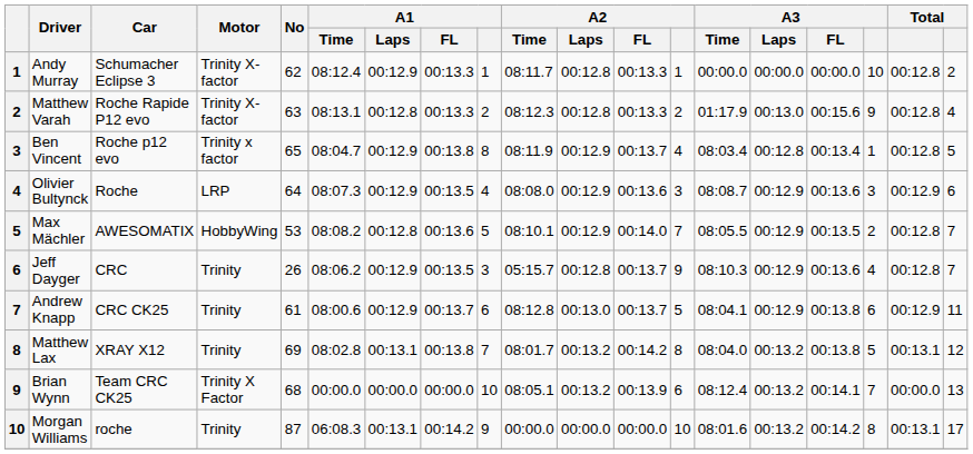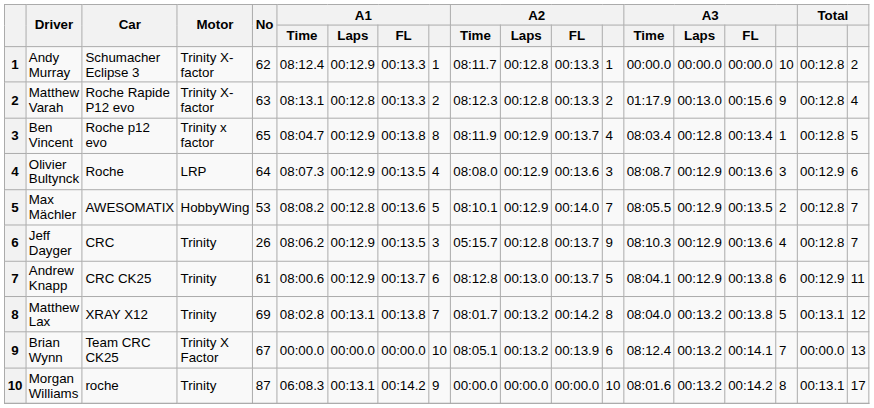 <table class="wikitable" style="font-size: 85%;">
 <tr>
 <th rowspan="2"></th>
 <th rowspan="2">Driver</th>
 <th rowspan="2">Car</th>
 <th rowspan="2">Motor</th>
 <th rowspan="2">No</th>
 <th colspan="4">A1</th>
 <th colspan="4">A2</th>
 <th colspan="4">A3</th>
 <th colspan="2">Total</th>
 </tr>
 <tr>
 <th style="text-align:center;">Time</th>
 <th style="text-align:center;">Laps</th>
 <th style="text-align:center;">FL</th>
 <th style="text-align:center;"></th>
 <th style="text-align:center;">Time</th>
 <th style="text-align:center;">Laps</th>
 <th style="text-align:center;">FL</th>
 <th style="text-align:center;"></th>
 <th style="text-align:center;">Time</th>
 <th style="text-align:center;">Laps</th>
 <th style="text-align:center;">FL</th>
 <th style="text-align:center;"></th>
 <th style="text-align:center;"></th>
 <th style="text-align:center;"></th>
 </tr>
 <tr>
 <th>1</th>
 <td> Andy Murray</td>
 <td>Schumacher Eclipse 3</td>
 <td>Trinity X-factor</td>
 <td>62</td>
 <td>08:12.4</td>
 <td>00:12.9</td>
 <td>00:13.3</td>
 <td>1</td>
 <td>08:11.7</td>
 <td>00:12.8</td>
 <td>00:13.3</td>
 <td>1</td>
 <td>00:00.0</td>
 <td>00:00.0</td>
 <td>00:00.0</td>
 <td>10</td>
 <td>00:12.8</td>
 <td>2</td>
 </tr>
 <tr>
 <th>2</th>
 <td> Matthew Varah</td>
 <td>Roche Rapide P12 evo</td>
 <td>Trinity X-factor</td>
 <td>63</td>
 <td>08:13.1</td>
 <td>00:12.8</td>
 <td>00:13.3</td>
 <td>2</td>
 <td>08:12.3</td>
 <td>00:12.8</td>
 <td>00:13.3</td>
 <td>2</td>
 <td>01:17.9</td>
 <td>00:13.0</td>
 <td>00:15.6</td>
 <td>9</td>
 <td>00:12.8</td>
 <td>4</td>
 </tr>
 <tr>
 <th>3</th>
 <td> Ben Vincent</td>
 <td>Roche p12 evo</td>
 <td>Trinity x factor</td>
 <td>65</td>
 <td>08:04.7</td>
 <td>00:12.9</td>
 <td>00:13.8</td>
 <td>8</td>
 <td>08:11.9</td>
 <td>00:12.9</td>
 <td>00:13.7</td>
 <td>4</td>
 <td>08:03.4</td>
 <td>00:12.8</td>
 <td>00:13.4</td>
 <td>1</td>
 <td>00:12.8</td>
 <td>5</td>
 </tr>
 <tr>
 <th>4</th>
 <td> Olivier Bultynck</td>
 <td>Roche</td>
 <td>LRP</td>
 <td>64</td>
 <td>08:07.3</td>
 <td>00:12.9</td>
 <td>00:13.5</td>
 <td>4</td>
 <td>08:08.0</td>
 <td>00:12.9</td>
 <td>00:13.6</td>
 <td>3</td>
 <td>08:08.7</td>
 <td>00:12.9</td>
 <td>00:13.6</td>
 <td>3</td>
 <td>00:12.9</td>
 <td>6</td>
 </tr>
 <tr>
 <th>5</th>
 <td> Max Mächler</td>
 <td>AWESOMATIX</td>
 <td>HobbyWing</td>
 <td>53</td>
 <td>08:08.2</td>
 <td>00:12.8</td>
 <td>00:13.6</td>
 <td>5</td>
 <td>08:10.1</td>
 <td>00:12.9</td>
 <td>00:14.0</td>
 <td>7</td>
 <td>08:05.5</td>
 <td>00:12.9</td>
 <td>00:13.5</td>
 <td>2</td>
 <td>00:12.8</td>
 <td>7</td>
 </tr>
 <tr>
 <th>6</th>
 <td> Jeff Dayger</td>
 <td>CRC</td>
 <td>Trinity</td>
 <td>26</td>
 <td>08:06.2</td>
 <td>00:12.9</td>
 <td>00:13.5</td>
 <td>3</td>
 <td>05:15.7</td>
 <td>00:12.8</td>
 <td>00:13.7</td>
 <td>9</td>
 <td>08:10.3</td>
 <td>00:12.9</td>
 <td>00:13.6</td>
 <td>4</td>
 <td>00:12.8</td>
 <td>7</td>
 </tr>
 <tr>
 <th>7</th>
 <td> Andrew Knapp</td>
 <td>CRC CK25</td>
 <td>Trinity</td>
 <td>61</td>
 <td>08:00.6</td>
 <td>00:12.9</td>
 <td>00:13.7</td>
 <td>6</td>
 <td>08:12.8</td>
 <td>00:13.0</td>
 <td>00:13.7</td>
 <td>5</td>
 <td>08:04.1</td>
 <td>00:12.9</td>
 <td>00:13.8</td>
 <td>6</td>
 <td>00:12.9</td>
 <td>11</td>
 </tr>
 <tr>
 <th>8</th>
 <td> Matthew Lax</td>
 <td>XRAY X12</td>
 <td>Trinity</td>
 <td>69</td>
 <td>08:02.8</td>
 <td>00:13.1</td>
 <td>00:13.8</td>
 <td>7</td>
 <td>08:01.7</td>
 <td>00:13.2</td>
 <td>00:14.2</td>
 <td>8</td>
 <td>08:04.0</td>
 <td>00:13.2</td>
 <td>00:13.8</td>
 <td>5</td>
 <td>00:13.1</td>
 <td>12</td>
 </tr>
 <tr>
 <th>9</th>
 <td> Brian Wynn</td>
 <td>Team CRC CK25</td>
 <td>Trinity X Factor</td>
-<td>68</td>
+<td>67</td>
 <td>00:00.0</td>
 <td>00:00.0</td>
 <td>00:00.0</td>
 <td>10</td>
 <td>08:05.1</td>
 <td>00:13.2</td>
 <td>00:13.9</td>
 <td>6</td>
 <td>08:12.4</td>
 <td>00:13.2</td>
 <td>00:14.1</td>
 <td>7</td>
 <td>00:00.0</td>
 <td>13</td>
 </tr>
 <tr>
 <th>10</th>
 <td> Morgan Williams</td>
 <td>roche</td>
 <td>Trinity</td>
 <td>87</td>
 <td>06:08.3</td>
 <td>00:13.1</td>
 <td>00:14.2</td>
 <td>9</td>
 <td>00:00.0</td>
 <td>00:00.0</td>
 <td>00:00.0</td>
 <td>10</td>
 <td>08:01.6</td>
 <td>00:13.2</td>
 <td>00:14.2</td>
 <td>8</td>
 <td>00:13.1</td>
 <td>17</td>
 </tr>
 <tr>
 </tr>
 </table>
